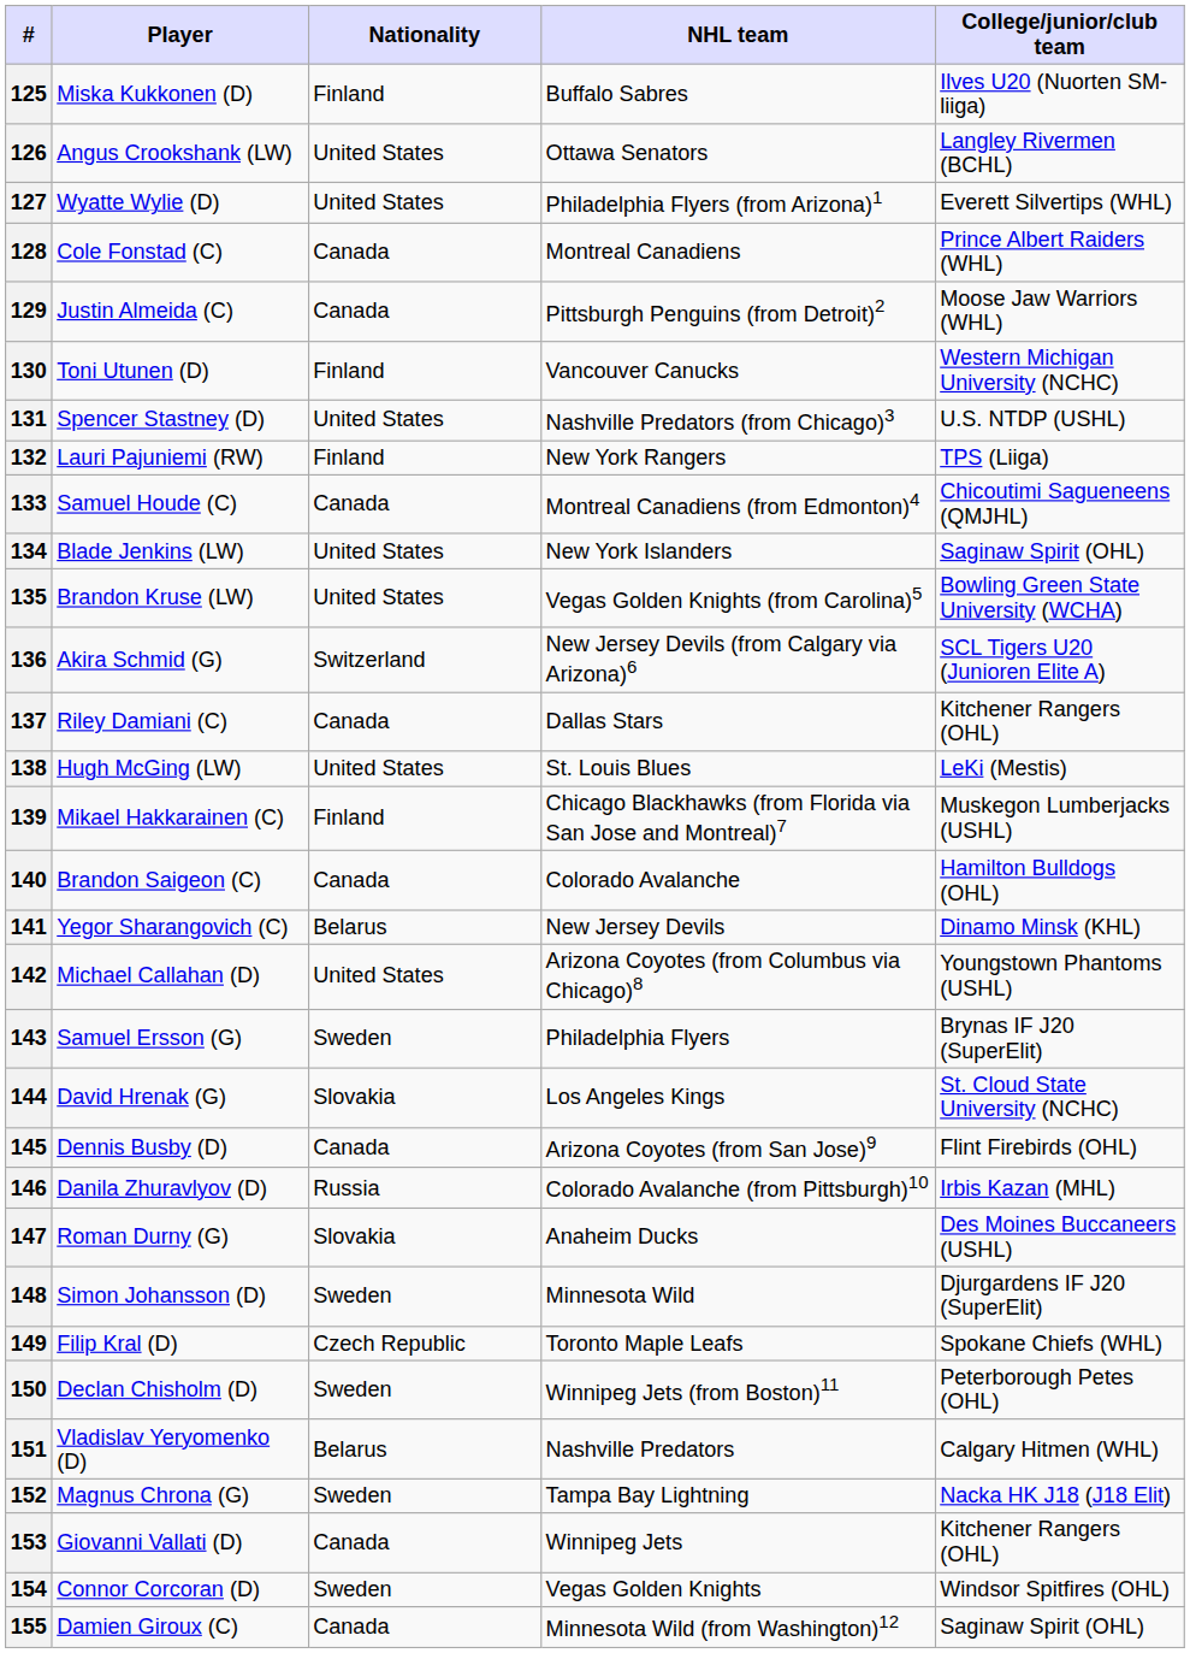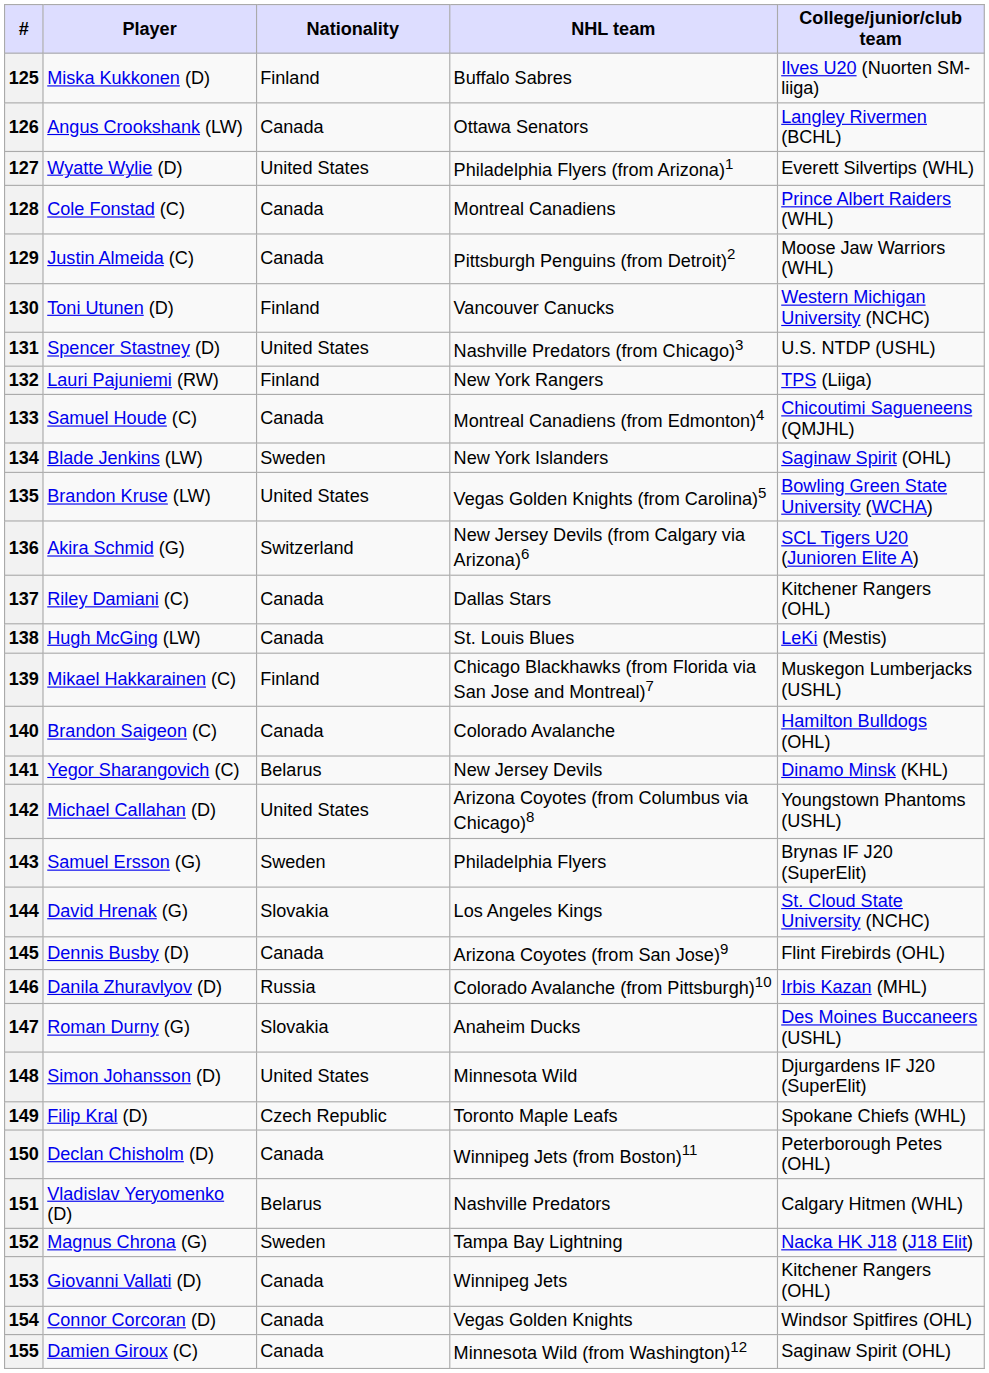 <table class="wikitable">
 <tr>
 <th style="background:#ddf; width:2.75%;">#</th>
 <th style="background:#ddf; width:22.0%;">Player</th>
 <th style="background:#ddf; width:20.0%;">Nationality</th>
 <th style="background:#ddf; width:34.0%;">NHL team</th>
 <th style="background:#ddf; width:100.0%;">College/junior/club team</th>
 </tr>
 <tr>
 <th>125</th>
 <td><a href='#'>Miska Kukkonen</a> (D)</td>
 <td> Finland</td>
 <td>Buffalo Sabres</td>
 <td><a href='#'>Ilves U20</a> (Nuorten SM-liiga)</td>
 </tr>
 <tr>
 <th>126</th>
 <td><a href='#'>Angus Crookshank</a> (LW)</td>
-<td> United States</td>
+<td> Canada</td>
 <td>Ottawa Senators</td>
 <td><a href='#'>Langley Rivermen</a> (BCHL)</td>
 </tr>
 <tr>
 <th>127</th>
 <td><a href='#'>Wyatte Wylie</a> (D)</td>
 <td> United States</td>
 <td>Philadelphia Flyers (from Arizona)<sup>1</sup></td>
 <td>Everett Silvertips (WHL)</td>
 </tr>
 <tr>
 <th>128</th>
 <td><a href='#'>Cole Fonstad</a> (C)</td>
 <td> Canada</td>
 <td>Montreal Canadiens</td>
 <td><a href='#'>Prince Albert Raiders</a> (WHL)</td>
 </tr>
 <tr>
 <th>129</th>
 <td><a href='#'>Justin Almeida</a> (C)</td>
 <td> Canada</td>
 <td>Pittsburgh Penguins (from Detroit)<sup>2</sup></td>
 <td>Moose Jaw Warriors (WHL)</td>
 </tr>
 <tr>
 <th>130</th>
 <td><a href='#'>Toni Utunen</a> (D)</td>
 <td> Finland</td>
 <td>Vancouver Canucks</td>
 <td><a href='#'>Western Michigan University</a> (NCHC)</td>
 </tr>
 <tr>
 <th>131</th>
 <td><a href='#'>Spencer Stastney</a> (D)</td>
 <td> United States</td>
 <td>Nashville Predators (from Chicago)<sup>3</sup></td>
 <td>U.S. NTDP (USHL)</td>
 </tr>
 <tr>
 <th>132</th>
 <td><a href='#'>Lauri Pajuniemi</a> (RW)</td>
 <td> Finland</td>
 <td>New York Rangers</td>
 <td><a href='#'>TPS</a> (Liiga)</td>
 </tr>
 <tr>
 <th>133</th>
 <td><a href='#'>Samuel Houde</a> (C)</td>
 <td> Canada</td>
 <td>Montreal Canadiens (from Edmonton)<sup>4</sup></td>
 <td><a href='#'>Chicoutimi Sagueneens</a> (QMJHL)</td>
 </tr>
 <tr>
 <th>134</th>
 <td><a href='#'>Blade Jenkins</a> (LW)</td>
-<td> United States</td>
+<td> Sweden</td>
 <td>New York Islanders</td>
 <td><a href='#'>Saginaw Spirit</a> (OHL)</td>
 </tr>
 <tr>
 <th>135</th>
 <td><a href='#'>Brandon Kruse</a> (LW)</td>
 <td> United States</td>
 <td>Vegas Golden Knights (from Carolina)<sup>5</sup></td>
 <td><a href='#'>Bowling Green State University</a> (<a href='#'>WCHA</a>)</td>
 </tr>
 <tr>
 <th>136</th>
 <td><a href='#'>Akira Schmid</a> (G)</td>
 <td> Switzerland</td>
 <td>New Jersey Devils (from Calgary via Arizona)<sup>6</sup></td>
 <td><a href='#'>SCL Tigers U20</a> (<a href='#'>Junioren Elite A</a>)</td>
 </tr>
 <tr>
 <th>137</th>
 <td><a href='#'>Riley Damiani</a> (C)</td>
 <td> Canada</td>
 <td>Dallas Stars</td>
 <td>Kitchener Rangers (OHL)</td>
 </tr>
 <tr>
 <th>138</th>
 <td><a href='#'>Hugh McGing</a> (LW)</td>
-<td> United States</td>
+<td> Canada</td>
 <td>St. Louis Blues</td>
 <td><a href='#'>LeKi</a> (Mestis)</td>
 </tr>
 <tr>
 <th>139</th>
 <td><a href='#'>Mikael Hakkarainen</a> (C)</td>
 <td> Finland</td>
 <td>Chicago Blackhawks (from Florida via San Jose and Montreal)<sup>7</sup></td>
 <td>Muskegon Lumberjacks (USHL)</td>
 </tr>
 <tr>
 <th>140</th>
 <td><a href='#'>Brandon Saigeon</a> (C)</td>
 <td> Canada</td>
 <td>Colorado Avalanche</td>
 <td><a href='#'>Hamilton Bulldogs</a> (OHL)</td>
 </tr>
 <tr>
 <th>141</th>
 <td><a href='#'>Yegor Sharangovich</a> (C)</td>
 <td> Belarus</td>
 <td>New Jersey Devils</td>
 <td><a href='#'>Dinamo Minsk</a> (KHL)</td>
 </tr>
 <tr>
 <th>142</th>
 <td><a href='#'>Michael Callahan</a> (D)</td>
 <td> United States</td>
 <td>Arizona Coyotes (from Columbus via Chicago)<sup>8</sup></td>
 <td>Youngstown Phantoms (USHL)</td>
 </tr>
 <tr>
 <th>143</th>
 <td><a href='#'>Samuel Ersson</a> (G)</td>
 <td> Sweden</td>
 <td>Philadelphia Flyers</td>
 <td>Brynas IF J20 (SuperElit)</td>
 </tr>
 <tr>
 <th>144</th>
 <td><a href='#'>David Hrenak</a> (G)</td>
 <td> Slovakia</td>
 <td>Los Angeles Kings</td>
 <td><a href='#'>St. Cloud State University</a> (NCHC)</td>
 </tr>
 <tr>
 <th>145</th>
 <td><a href='#'>Dennis Busby</a> (D)</td>
 <td> Canada</td>
 <td>Arizona Coyotes (from San Jose)<sup>9</sup></td>
 <td>Flint Firebirds (OHL)</td>
 </tr>
 <tr>
 <th>146</th>
 <td><a href='#'>Danila Zhuravlyov</a> (D)</td>
 <td> Russia</td>
 <td>Colorado Avalanche (from Pittsburgh)<sup>10</sup></td>
 <td><a href='#'>Irbis Kazan</a> (MHL)</td>
 </tr>
 <tr>
 <th>147</th>
 <td><a href='#'>Roman Durny</a> (G)</td>
 <td> Slovakia</td>
 <td>Anaheim Ducks</td>
 <td><a href='#'>Des Moines Buccaneers</a> (USHL)</td>
 </tr>
 <tr>
 <th>148</th>
 <td><a href='#'>Simon Johansson</a> (D)</td>
-<td> Sweden</td>
+<td> United States</td>
 <td>Minnesota Wild</td>
 <td>Djurgardens IF J20 (SuperElit)</td>
 </tr>
 <tr>
 <th>149</th>
 <td><a href='#'>Filip Kral</a> (D)</td>
 <td> Czech Republic</td>
 <td>Toronto Maple Leafs</td>
 <td>Spokane Chiefs (WHL)</td>
 </tr>
 <tr>
 <th>150</th>
 <td><a href='#'>Declan Chisholm</a> (D)</td>
-<td> Sweden</td>
+<td> Canada</td>
 <td>Winnipeg Jets (from Boston)<sup>11</sup></td>
 <td>Peterborough Petes (OHL)</td>
 </tr>
 <tr>
 <th>151</th>
 <td><a href='#'>Vladislav Yeryomenko</a> (D)</td>
 <td> Belarus</td>
 <td>Nashville Predators</td>
 <td>Calgary Hitmen (WHL)</td>
 </tr>
 <tr>
 <th>152</th>
 <td><a href='#'>Magnus Chrona</a> (G)</td>
 <td> Sweden</td>
 <td>Tampa Bay Lightning</td>
 <td><a href='#'>Nacka HK J18</a> (<a href='#'>J18 Elit</a>)</td>
 </tr>
 <tr>
 <th>153</th>
 <td><a href='#'>Giovanni Vallati</a> (D)</td>
 <td> Canada</td>
 <td>Winnipeg Jets</td>
 <td>Kitchener Rangers (OHL)</td>
 </tr>
 <tr>
 <th>154</th>
 <td><a href='#'>Connor Corcoran</a> (D)</td>
-<td> Sweden</td>
+<td> Canada</td>
 <td>Vegas Golden Knights</td>
 <td>Windsor Spitfires (OHL)</td>
 </tr>
 <tr>
 <th>155</th>
 <td><a href='#'>Damien Giroux</a> (C)</td>
 <td> Canada</td>
 <td>Minnesota Wild (from Washington)<sup>12</sup></td>
 <td>Saginaw Spirit (OHL)</td>
 </tr>
 </table>
